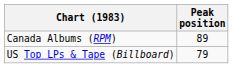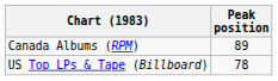 <table class="wikitable sortable">
 <tr>
 <th>Chart (1983)</th>
 <th>Peak<br>position</th>
 </tr>
 <tr>
 <td>Canada Albums (<a href='#'><em>RPM</em></a>)</td>
 <td style="text-align:center">89</td>
 </tr>
 <tr>
 <td>US <a href='#'>Top LPs & Tape</a> (<em>Billboard</em>)</td>
-<td style="text-align:center">79</td>
+<td style="text-align:center">78</td>
 </tr>
 </table>
